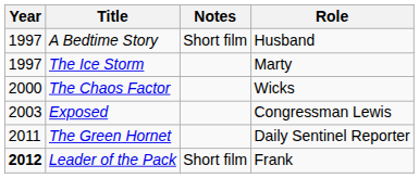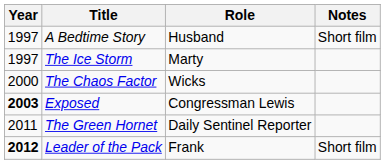 <table class="wikitable sortable">
 <tr>
 <th>Year</th>
 <th>Title</th>
+<th>Role</th>
 <th>Notes</th>
-<th>Role</th>
 </tr>
 <tr>
 <td>1997</td>
 <td><em>A Bedtime Story</em></td>
+<td>Husband</td>
 <td>Short film</td>
-<td>Husband</td>
 </tr>
 <tr>
 <td>1997</td>
 <td><em><a href='#'>The Ice Storm</a></em></td>
+<td>Marty</td>
 <td></td>
-<td>Marty</td>
 </tr>
 <tr>
 <td>2000</td>
 <td><em><a href='#'>The Chaos Factor</a></em></td>
+<td>Wicks</td>
 <td></td>
-<td>Wicks</td>
 </tr>
 <tr>
-<td>2003</td>
+<td><strong>2003</strong></td>
 <td><em> <a href='#'>Exposed</a></em></td>
+<td>Congressman Lewis</td>
 <td></td>
-<td>Congressman Lewis</td>
 </tr>
 <tr>
 <td>2011</td>
 <td><em><a href='#'>The Green Hornet</a></em></td>
+<td>Daily Sentinel Reporter</td>
 <td></td>
-<td>Daily Sentinel Reporter</td>
 </tr>
 <tr>
 <td><strong>2012</strong></td>
 <td><em> <a href='#'>Leader of the Pack</a></em></td>
+<td>Frank</td>
 <td>Short film</td>
-<td>Frank</td>
 </tr>
 </table>
